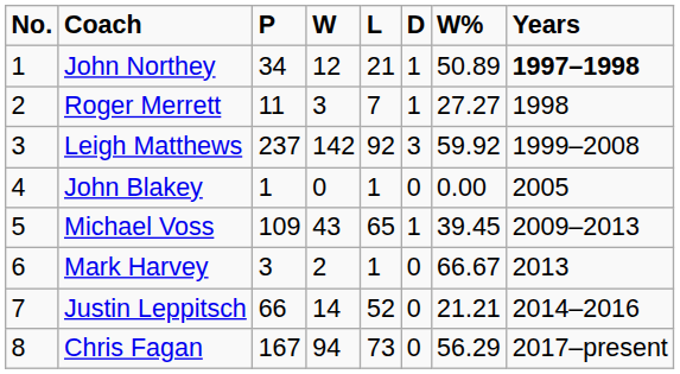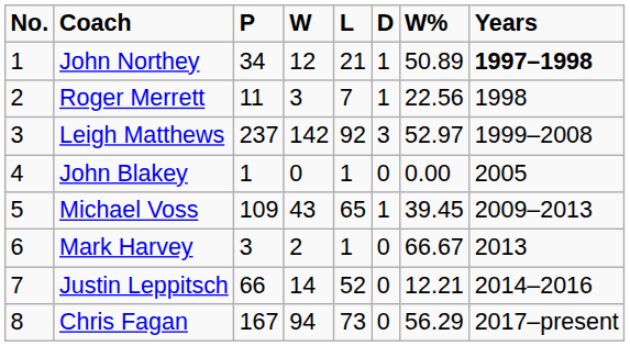 <table class="wikitable sortable">
 <tr>
 <td><strong>No.</strong></td>
 <td><strong>Coach</strong></td>
 <td><strong>P</strong></td>
 <td><strong>W</strong></td>
 <td><strong>L</strong></td>
 <td><strong>D</strong></td>
 <td><strong>W%</strong></td>
 <td><strong>Years</strong></td>
 </tr>
 <tr>
 <td>1</td>
 <td><a href='#'>John Northey</a></td>
 <td>34</td>
 <td>12</td>
 <td>21</td>
 <td>1</td>
 <td>50.89</td>
 <td><strong>1997–1998</strong></td>
 </tr>
 <tr>
 <td>2</td>
 <td><a href='#'>Roger Merrett</a></td>
 <td>11</td>
 <td>3</td>
 <td>7</td>
 <td>1</td>
-<td>27.27</td>
+<td>22.56</td>
 <td>1998</td>
 </tr>
 <tr>
 <td>3</td>
 <td><a href='#'>Leigh Matthews</a></td>
 <td>237</td>
 <td>142</td>
 <td>92</td>
 <td>3</td>
-<td>59.92</td>
+<td>52.97</td>
 <td>1999–2008</td>
 </tr>
 <tr>
 <td>4</td>
 <td><a href='#'>John Blakey</a></td>
 <td>1</td>
 <td>0</td>
 <td>1</td>
 <td>0</td>
 <td>0.00</td>
 <td>2005</td>
 </tr>
 <tr>
 <td>5</td>
 <td><a href='#'>Michael Voss</a></td>
 <td>109</td>
 <td>43</td>
 <td>65</td>
 <td>1</td>
 <td>39.45</td>
 <td>2009–2013</td>
 </tr>
 <tr>
 <td>6</td>
 <td><a href='#'>Mark Harvey</a></td>
 <td>3</td>
 <td>2</td>
 <td>1</td>
 <td>0</td>
 <td>66.67</td>
 <td>2013</td>
 </tr>
 <tr>
 <td>7</td>
 <td><a href='#'>Justin Leppitsch</a></td>
 <td>66</td>
 <td>14</td>
 <td>52</td>
 <td>0</td>
-<td>21.21</td>
+<td>12.21</td>
 <td>2014–2016</td>
 </tr>
 <tr>
 <td>8</td>
 <td><a href='#'>Chris Fagan</a></td>
 <td>167</td>
 <td>94</td>
 <td>73</td>
 <td>0</td>
 <td>56.29</td>
 <td>2017–present</td>
 </tr>
 </table>
